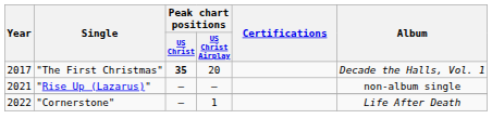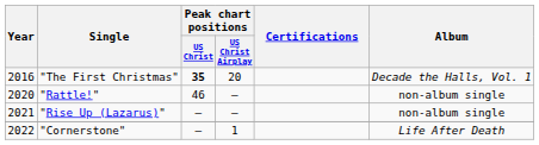 <table class="wikitable" style="text-align:center;">
 <tr>
 <th rowspan="2">Year</th>
 <th rowspan="2">Single</th>
 <th scope="col" colspan="2">Peak chart positions</th>
 <th scope="col" rowspan="2" style="width:10em;"><a href='#'>Certifications</a></th>
 <th scope="col" rowspan="2">Album</th>
 </tr>
 <tr style="font-size:smaller;">
 <th style="width:3em; font-size:90%"><a href='#'>US<br>Christ</a><br></th>
 <th style="width:3em; font-size:90%"><a href='#'>US<br>Christ Airplay</a><br></th>
 </tr>
 <tr>
-<td>2017</td>
+<td>2016</td>
 <td align="left">"The First Christmas"<br></td>
 <td><strong>35</strong></td>
 <td>20</td>
 <td></td>
 <td><em>Decade the Halls, Vol. 1</em></td>
+</tr>
+<tr>
+<td>2020</td>
+<td align="left">"<a href='#'>Rattle!</a>" <br></td>
+<td>46</td>
+<td>—</td>
+<td></td>
+<td>non-album single</td>
 </tr>
 <tr>
 <td>2021</td>
 <td align="left">"<a href='#'>Rise Up (Lazarus)</a>"<br></td>
 <td>—</td>
 <td>—</td>
 <td></td>
 <td>non-album single</td>
 </tr>
 <tr>
 </tr>
 <tr>
 <td>2022</td>
 <td align="left">"Cornerstone"<br></td>
 <td>—</td>
 <td>1</td>
 <td></td>
 <td><em>Life After Death</em></td>
 </tr>
 </table>
